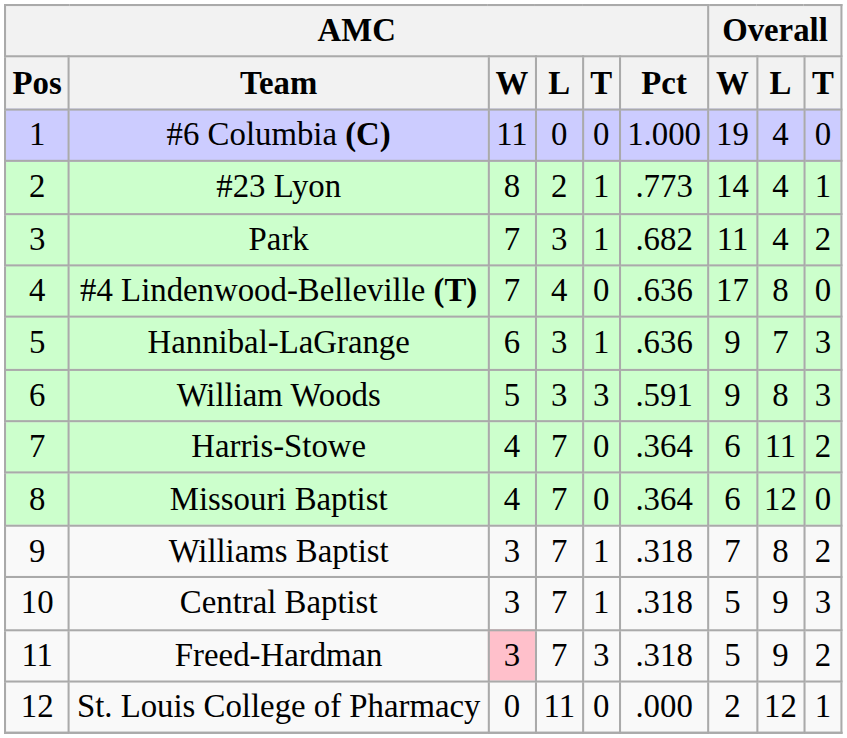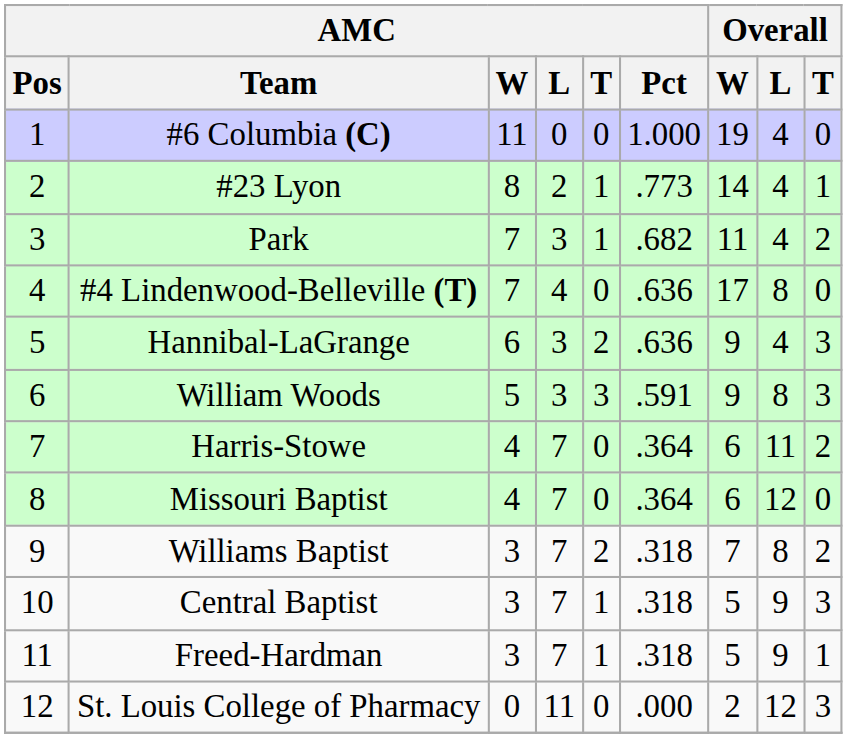 <table class="wikitable" style="text-align:center;">
 <tr>
 <th colspan=6><strong>AMC</strong></th>
 <th colspan=3><strong>Overall</strong></th>
 </tr>
 <tr>
 <th><strong>Pos</strong></th>
 <th><strong>Team</strong></th>
 <th><strong>W</strong></th>
 <th><strong>L</strong></th>
 <th><strong>T</strong></th>
 <th><strong>Pct</strong></th>
 <th><strong>W</strong></th>
 <th><strong>L</strong></th>
 <th><strong>T</strong></th>
 </tr>
 <tr style="background:#ccf;">
 <td>1</td>
 <td>#6 Columbia <strong>(C)</strong></td>
 <td>11</td>
 <td>0</td>
 <td>0</td>
 <td>1.000</td>
 <td>19</td>
 <td>4</td>
 <td>0</td>
 </tr>
 <tr style="background:#cfc;">
 <td>2</td>
 <td>#23 Lyon</td>
 <td>8</td>
 <td>2</td>
 <td>1</td>
 <td>.773</td>
 <td>14</td>
 <td>4</td>
 <td>1</td>
 </tr>
 <tr style="background:#cfc;">
 <td>3</td>
 <td>Park</td>
 <td>7</td>
 <td>3</td>
 <td>1</td>
 <td>.682</td>
 <td>11</td>
 <td>4</td>
 <td>2</td>
 </tr>
 <tr style="background:#cfc;">
 <td>4</td>
 <td>#4 Lindenwood-Belleville <strong>(T)</strong></td>
 <td>7</td>
 <td>4</td>
 <td>0</td>
 <td>.636</td>
 <td>17</td>
 <td>8</td>
 <td>0</td>
 </tr>
 <tr style="background:#cfc;">
 <td>5</td>
 <td>Hannibal-LaGrange</td>
 <td>6</td>
 <td>3</td>
-<td>1</td>
+<td>2</td>
 <td>.636</td>
 <td>9</td>
-<td>7</td>
+<td>4</td>
 <td>3</td>
 </tr>
 <tr style="background:#cfc;">
 <td>6</td>
 <td>William Woods</td>
 <td>5</td>
 <td>3</td>
 <td>3</td>
 <td>.591</td>
 <td>9</td>
 <td>8</td>
 <td>3</td>
 </tr>
 <tr style="background:#cfc;">
 <td>7</td>
 <td>Harris-Stowe</td>
 <td>4</td>
 <td>7</td>
 <td>0</td>
 <td>.364</td>
 <td>6</td>
 <td>11</td>
 <td>2</td>
 </tr>
 <tr style="background:#cfc;">
 <td>8</td>
 <td>Missouri Baptist</td>
 <td>4</td>
 <td>7</td>
 <td>0</td>
 <td>.364</td>
 <td>6</td>
 <td>12</td>
 <td>0</td>
 </tr>
 <tr>
 <td>9</td>
 <td>Williams Baptist</td>
 <td>3</td>
 <td>7</td>
-<td>1</td>
+<td>2</td>
 <td>.318</td>
 <td>7</td>
 <td>8</td>
 <td>2</td>
 </tr>
 <tr>
 <td>10</td>
 <td>Central Baptist</td>
 <td>3</td>
 <td>7</td>
 <td>1</td>
 <td>.318</td>
 <td>5</td>
 <td>9</td>
 <td>3</td>
 </tr>
 <tr>
 <td>11</td>
 <td>Freed-Hardman</td>
-<td style="background: pink;">3</td>
+<td>3</td>
 <td>7</td>
-<td>3</td>
+<td>1</td>
 <td>.318</td>
 <td>5</td>
 <td>9</td>
-<td>2</td>
+<td>1</td>
 </tr>
 <tr>
 <td>12</td>
 <td>St. Louis College of Pharmacy</td>
 <td>0</td>
 <td>11</td>
 <td>0</td>
 <td>.000</td>
 <td>2</td>
 <td>12</td>
-<td>1</td>
+<td>3</td>
 </tr>
 <tr>
 </tr>
 </table>
